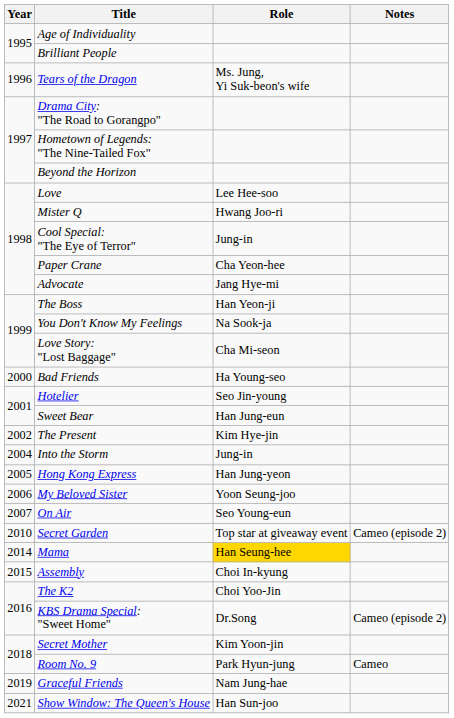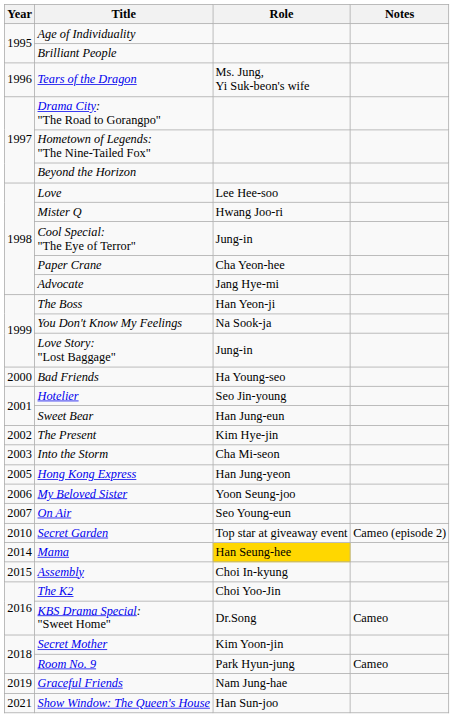 <table class="wikitable sortable">
 <tr>
 <th>Year</th>
 <th>Title</th>
 <th>Role</th>
 <th>Notes</th>
 </tr>
 <tr>
 <td rowspan=2>1995</td>
 <td><em>Age of Individuality</em></td>
 <td></td>
 <td></td>
 </tr>
 <tr>
 <td><em>Brilliant People</em> </td>
 <td></td>
 <td></td>
 </tr>
 <tr>
 <td>1996</td>
 <td><em><a href='#'>Tears of the Dragon</a></em></td>
 <td>Ms. Jung, <br> Yi Suk-beon's wife</td>
 <td></td>
 </tr>
 <tr>
 <td rowspan=3>1997</td>
 <td><em><a href='#'>Drama City</a>:</em><br>"The Road to Gorangpo" </td>
 <td></td>
 <td></td>
 </tr>
 <tr>
 <td><em>Hometown of Legends:</em><br>"The Nine-Tailed Fox"</td>
 <td></td>
 <td></td>
 </tr>
 <tr>
 <td><em>Beyond the Horizon</em></td>
 <td></td>
 <td></td>
 </tr>
 <tr>
 <td rowspan=5>1998</td>
 <td><em>Love</em></td>
 <td>Lee Hee-soo</td>
 <td></td>
 </tr>
 <tr>
 <td><em>Mister Q</em></td>
 <td>Hwang Joo-ri</td>
 <td></td>
 </tr>
 <tr>
 <td><em>Cool Special:</em><br>"The Eye of Terror"</td>
 <td>Jung-in</td>
 <td></td>
 </tr>
 <tr>
 <td><em>Paper Crane</em></td>
 <td>Cha Yeon-hee</td>
 <td></td>
 </tr>
 <tr>
 <td><em>Advocate</em></td>
 <td>Jang Hye-mi</td>
 <td></td>
 </tr>
 <tr>
 <td rowspan=3>1999</td>
 <td><em>The Boss</em></td>
 <td>Han Yeon-ji</td>
 <td></td>
 </tr>
 <tr>
 <td><em>You Don't Know My Feelings</em> </td>
 <td>Na Sook-ja</td>
 <td></td>
 </tr>
 <tr>
 <td><em>Love Story:</em><br>"Lost Baggage"</td>
-<td>Cha Mi-seon</td>
+<td>Jung-in</td>
 <td></td>
 </tr>
 <tr>
 <td>2000</td>
 <td><em>Bad Friends</em> </td>
 <td>Ha Young-seo</td>
 <td></td>
 </tr>
 <tr>
 <td rowspan=2>2001</td>
 <td><em><a href='#'>Hotelier</a></em></td>
 <td>Seo Jin-young</td>
 <td></td>
 </tr>
 <tr>
 <td><em>Sweet Bear</em> </td>
 <td>Han Jung-eun</td>
 <td></td>
 </tr>
 <tr>
 <td>2002</td>
 <td><em>The Present</em></td>
 <td>Kim Hye-jin</td>
 <td></td>
 </tr>
 <tr>
-<td>2004</td>
+<td>2003</td>
 <td><em>Into the Storm</em></td>
-<td>Jung-in</td>
+<td>Cha Mi-seon</td>
 <td></td>
 </tr>
 <tr>
 <td>2005</td>
 <td><em><a href='#'>Hong Kong Express</a></em></td>
 <td>Han Jung-yeon</td>
 <td></td>
 </tr>
 <tr>
 <td>2006</td>
 <td><em><a href='#'>My Beloved Sister</a></em></td>
 <td>Yoon Seung-joo</td>
 <td></td>
 </tr>
 <tr>
 <td>2007</td>
 <td><em><a href='#'>On Air</a></em></td>
 <td>Seo Young-eun</td>
 <td></td>
 </tr>
 <tr>
 <td>2010</td>
 <td><em><a href='#'>Secret Garden</a></em></td>
 <td>Top star at giveaway event</td>
 <td>Cameo (episode 2)</td>
 </tr>
 <tr>
 <td>2014</td>
 <td><em><a href='#'>Mama</a></em></td>
 <td style="background: gold;">Han Seung-hee</td>
 <td></td>
 </tr>
 <tr>
 <td>2015</td>
 <td><em><a href='#'>Assembly</a></em></td>
 <td>Choi In-kyung</td>
 <td></td>
 </tr>
 <tr>
 <td rowspan=2>2016</td>
 <td><em><a href='#'>The K2</a></em></td>
 <td>Choi Yoo-Jin</td>
 <td></td>
 </tr>
 <tr>
 <td><em><a href='#'>KBS Drama Special</a>:</em><br>"Sweet Home"</td>
 <td>Dr.Song</td>
-<td>Cameo (episode 2)</td>
+<td>Cameo</td>
 </tr>
 <tr>
 <td rowspan=2>2018</td>
 <td><em><a href='#'>Secret Mother</a></em></td>
 <td>Kim Yoon-jin</td>
 <td></td>
 </tr>
 <tr>
 <td><em><a href='#'>Room No. 9</a></em></td>
 <td>Park Hyun-jung</td>
 <td>Cameo</td>
 </tr>
 <tr>
 <td>2019</td>
 <td><em><a href='#'>Graceful Friends</a></em></td>
 <td>Nam Jung-hae</td>
 <td></td>
 </tr>
 <tr>
 <td>2021</td>
 <td><em><a href='#'>Show Window: The Queen's House</a></em></td>
 <td>Han Sun-joo</td>
 <td></td>
 </tr>
 </table>
